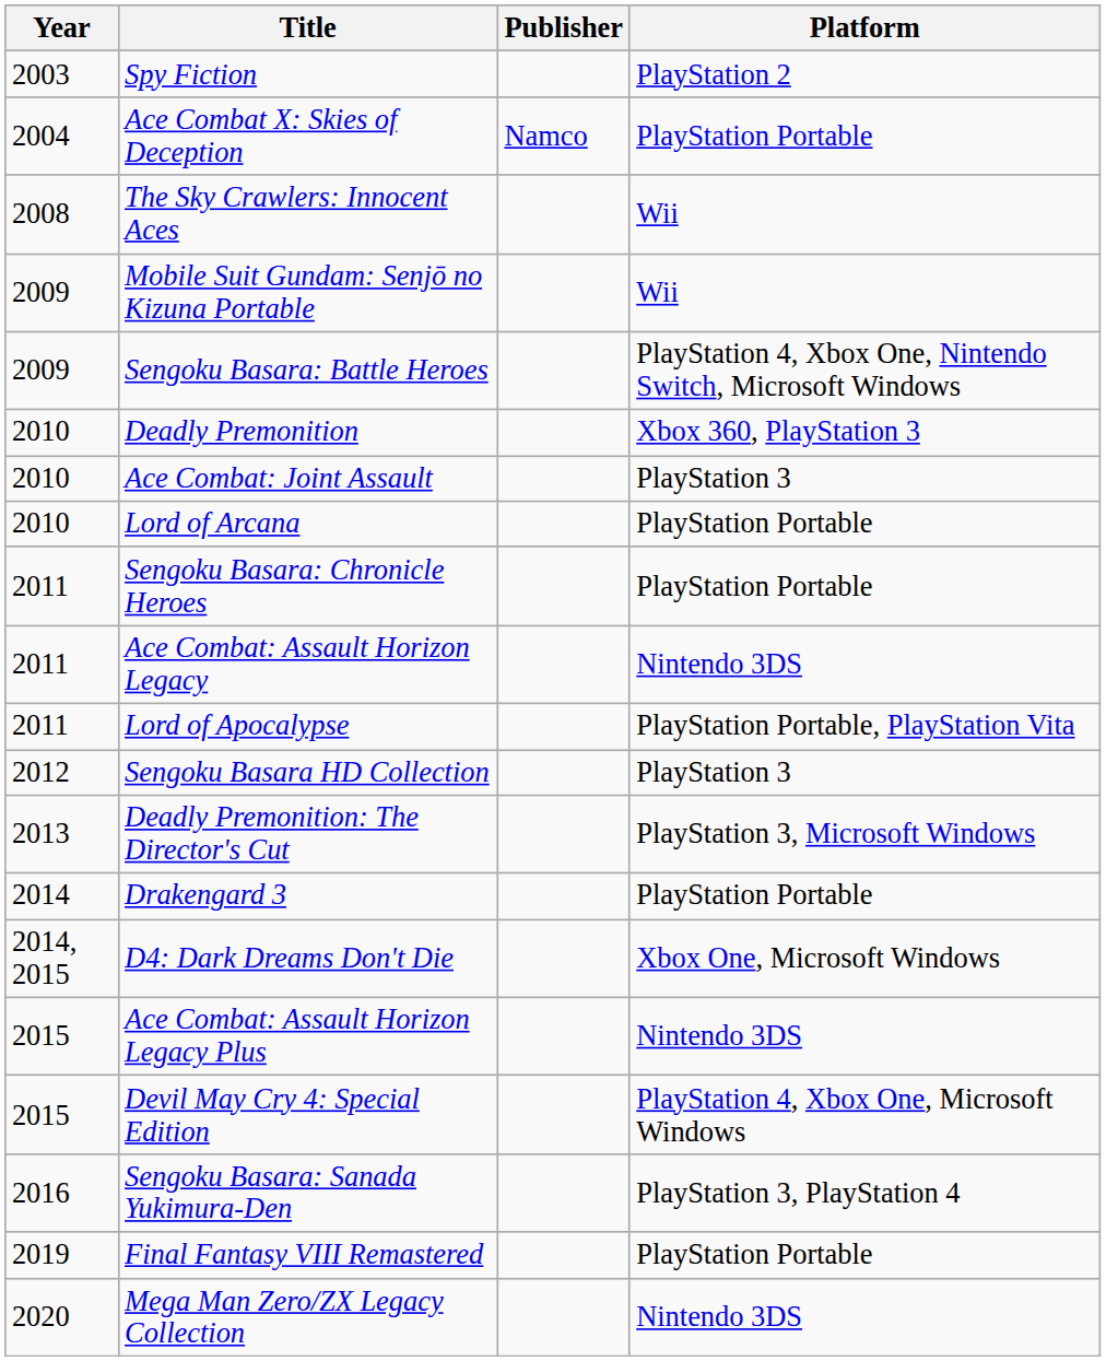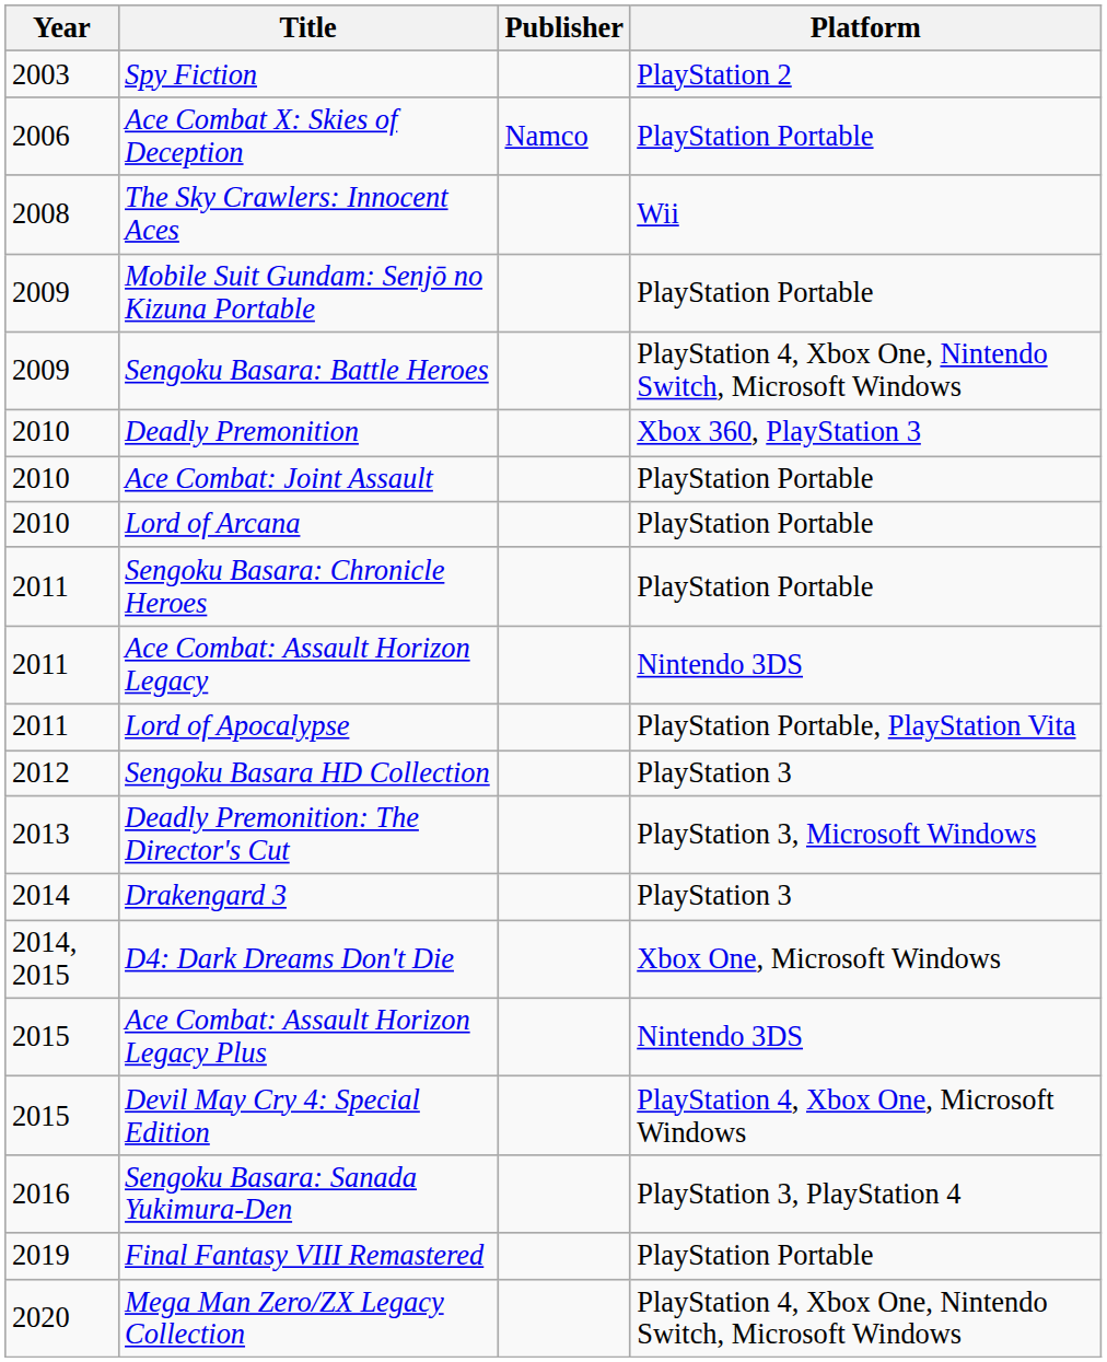 <table class="wikitable sortable">
 <tr>
 <th>Year</th>
 <th>Title</th>
 <th>Publisher</th>
 <th>Platform</th>
 </tr>
 <tr>
 <td>2003</td>
 <td><em><a href='#'>Spy Fiction</a></em></td>
 <td></td>
 <td><a href='#'>PlayStation 2</a></td>
 </tr>
 <tr>
-<td>2004</td>
+<td>2006</td>
 <td><em><a href='#'>Ace Combat X: Skies of Deception</a></em></td>
 <td><a href='#'>Namco</a></td>
 <td><a href='#'>PlayStation Portable</a></td>
 </tr>
 <tr>
 <td>2008</td>
 <td><em><a href='#'>The Sky Crawlers: Innocent Aces</a></em></td>
 <td></td>
 <td><a href='#'>Wii</a></td>
 </tr>
 <tr>
 <td>2009</td>
 <td><em><a href='#'>Mobile Suit Gundam: Senjō no Kizuna Portable</a></em></td>
 <td></td>
-<td><a href='#'>Wii</a></td>
+<td>PlayStation Portable</td>
 </tr>
 <tr>
 <td>2009</td>
 <td><em><a href='#'>Sengoku Basara: Battle Heroes</a></em></td>
 <td></td>
 <td>PlayStation 4, Xbox One, <a href='#'>Nintendo Switch</a>, Microsoft Windows</td>
 </tr>
 <tr>
 <td>2010</td>
 <td><em><a href='#'>Deadly Premonition</a></em></td>
 <td></td>
 <td><a href='#'>Xbox 360</a>, <a href='#'>PlayStation 3</a></td>
 </tr>
 <tr>
 <td>2010</td>
 <td><em><a href='#'>Ace Combat: Joint Assault</a></em></td>
 <td></td>
-<td>PlayStation 3</td>
+<td>PlayStation Portable</td>
 </tr>
 <tr>
 <td>2010</td>
 <td><em><a href='#'>Lord of Arcana</a></em></td>
 <td></td>
 <td>PlayStation Portable</td>
 </tr>
 <tr>
 <td>2011</td>
 <td><em><a href='#'>Sengoku Basara: Chronicle Heroes</a></em></td>
 <td></td>
 <td>PlayStation Portable</td>
 </tr>
 <tr>
 <td>2011</td>
 <td><em><a href='#'>Ace Combat: Assault Horizon Legacy</a></em></td>
 <td></td>
 <td><a href='#'>Nintendo 3DS</a></td>
 </tr>
 <tr>
 <td>2011</td>
 <td><em><a href='#'>Lord of Apocalypse</a></em></td>
 <td></td>
 <td>PlayStation Portable, <a href='#'>PlayStation Vita</a></td>
 </tr>
 <tr>
 <td>2012 </td>
 <td><em><a href='#'>Sengoku Basara HD Collection</a></em></td>
 <td></td>
 <td>PlayStation 3</td>
 </tr>
 <tr>
 <td>2013</td>
 <td><em><a href='#'>Deadly Premonition: The Director's Cut</a></em></td>
 <td></td>
 <td>PlayStation 3, <a href='#'>Microsoft Windows</a></td>
 </tr>
 <tr>
 <td>2014</td>
 <td><em><a href='#'>Drakengard 3</a></em></td>
 <td></td>
-<td>PlayStation Portable</td>
+<td>PlayStation 3</td>
 </tr>
 <tr>
 <td>2014, 2015</td>
 <td><em><a href='#'>D4: Dark Dreams Don't Die</a></em></td>
 <td></td>
 <td><a href='#'>Xbox One</a>, Microsoft Windows</td>
 </tr>
 <tr>
 <td>2015</td>
 <td><em><a href='#'>Ace Combat: Assault Horizon Legacy Plus</a></em></td>
 <td></td>
 <td><a href='#'>Nintendo 3DS</a></td>
 </tr>
 <tr>
 <td>2015</td>
 <td><em><a href='#'>Devil May Cry 4: Special Edition</a></em></td>
 <td></td>
 <td><a href='#'>PlayStation 4</a>, <a href='#'>Xbox One</a>, Microsoft Windows</td>
 </tr>
 <tr>
 <td>2016</td>
 <td><em><a href='#'>Sengoku Basara: Sanada Yukimura-Den</a></em></td>
 <td></td>
 <td>PlayStation 3, PlayStation 4</td>
 </tr>
 <tr>
 <td>2019</td>
 <td><em><a href='#'>Final Fantasy VIII Remastered</a></em></td>
 <td></td>
 <td>PlayStation Portable</td>
 </tr>
 <tr>
 <td>2020</td>
 <td><em><a href='#'>Mega Man Zero/ZX Legacy Collection</a></em></td>
 <td></td>
-<td><a href='#'>Nintendo 3DS</a></td>
+<td>PlayStation 4, Xbox One, Nintendo Switch, Microsoft Windows</td>
 </tr>
 <tr>
 </tr>
 </table>
